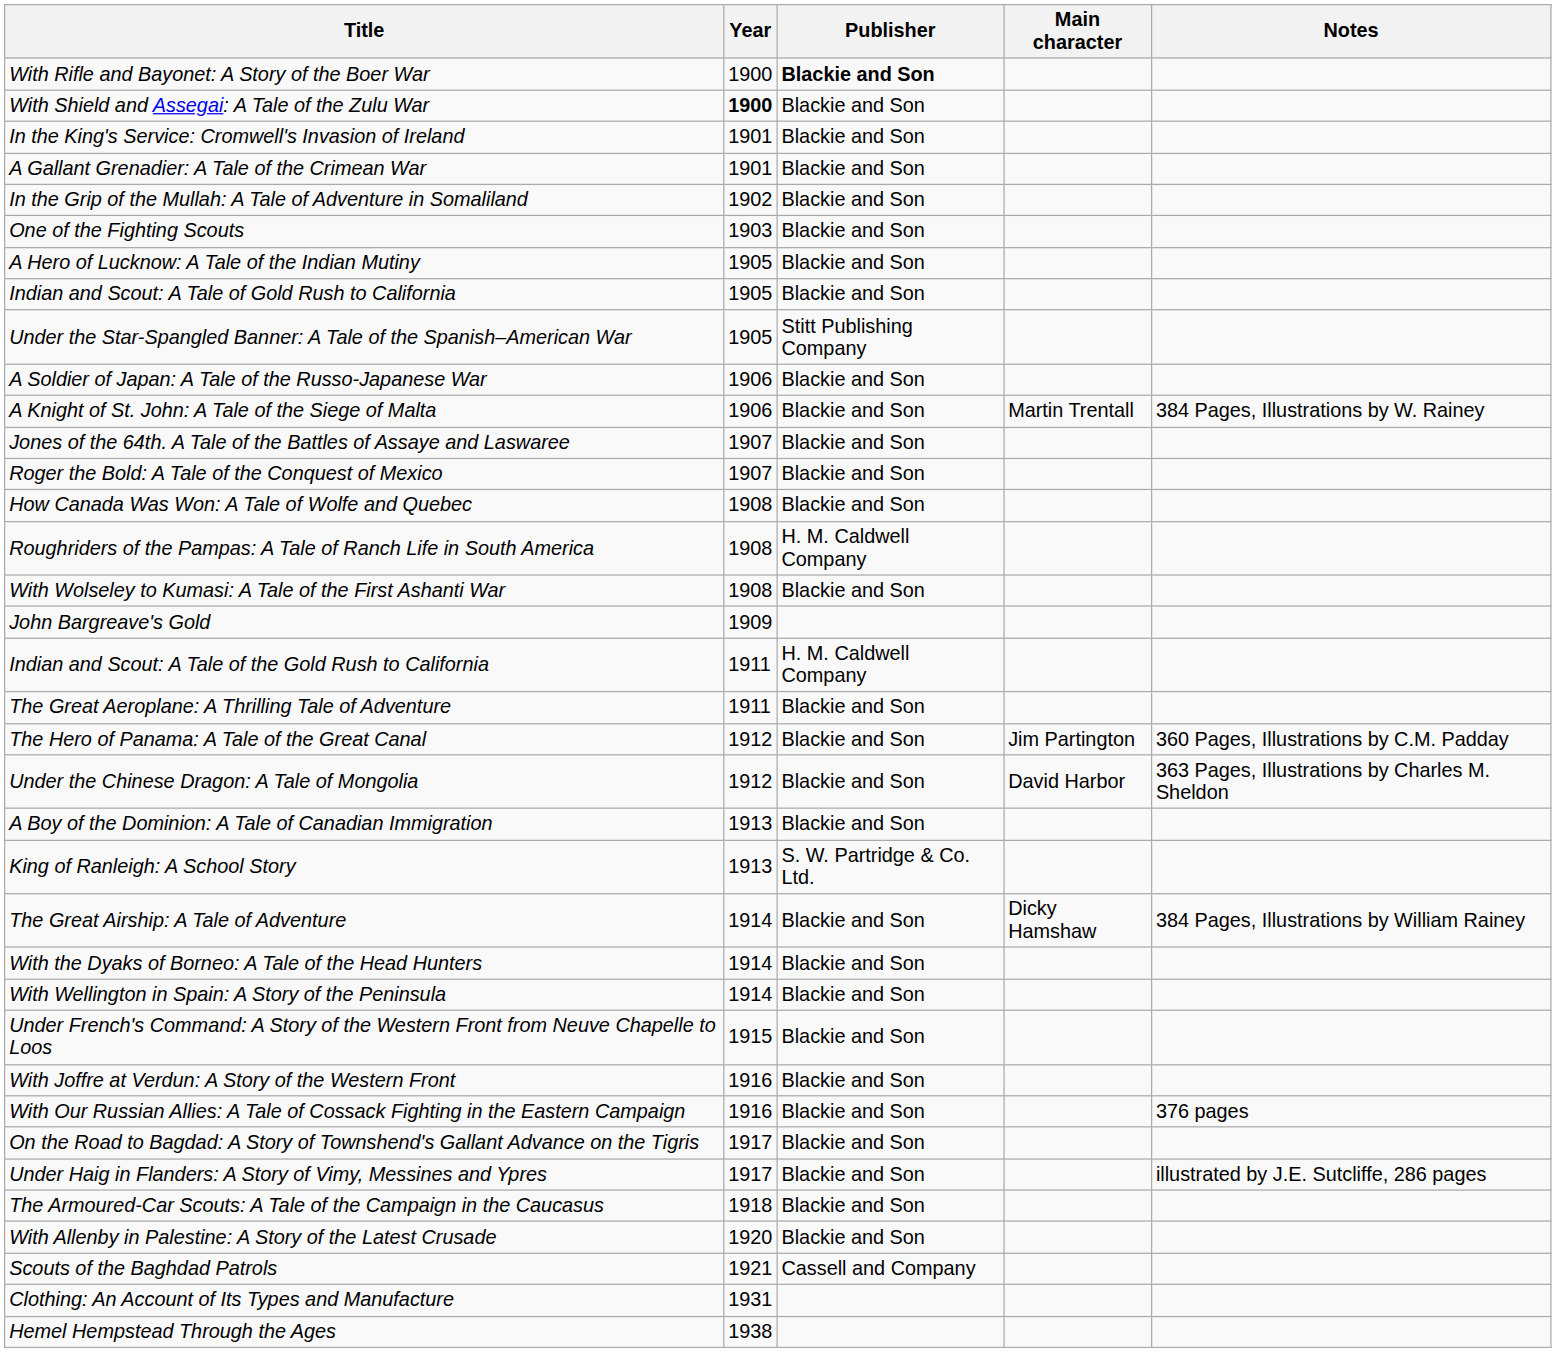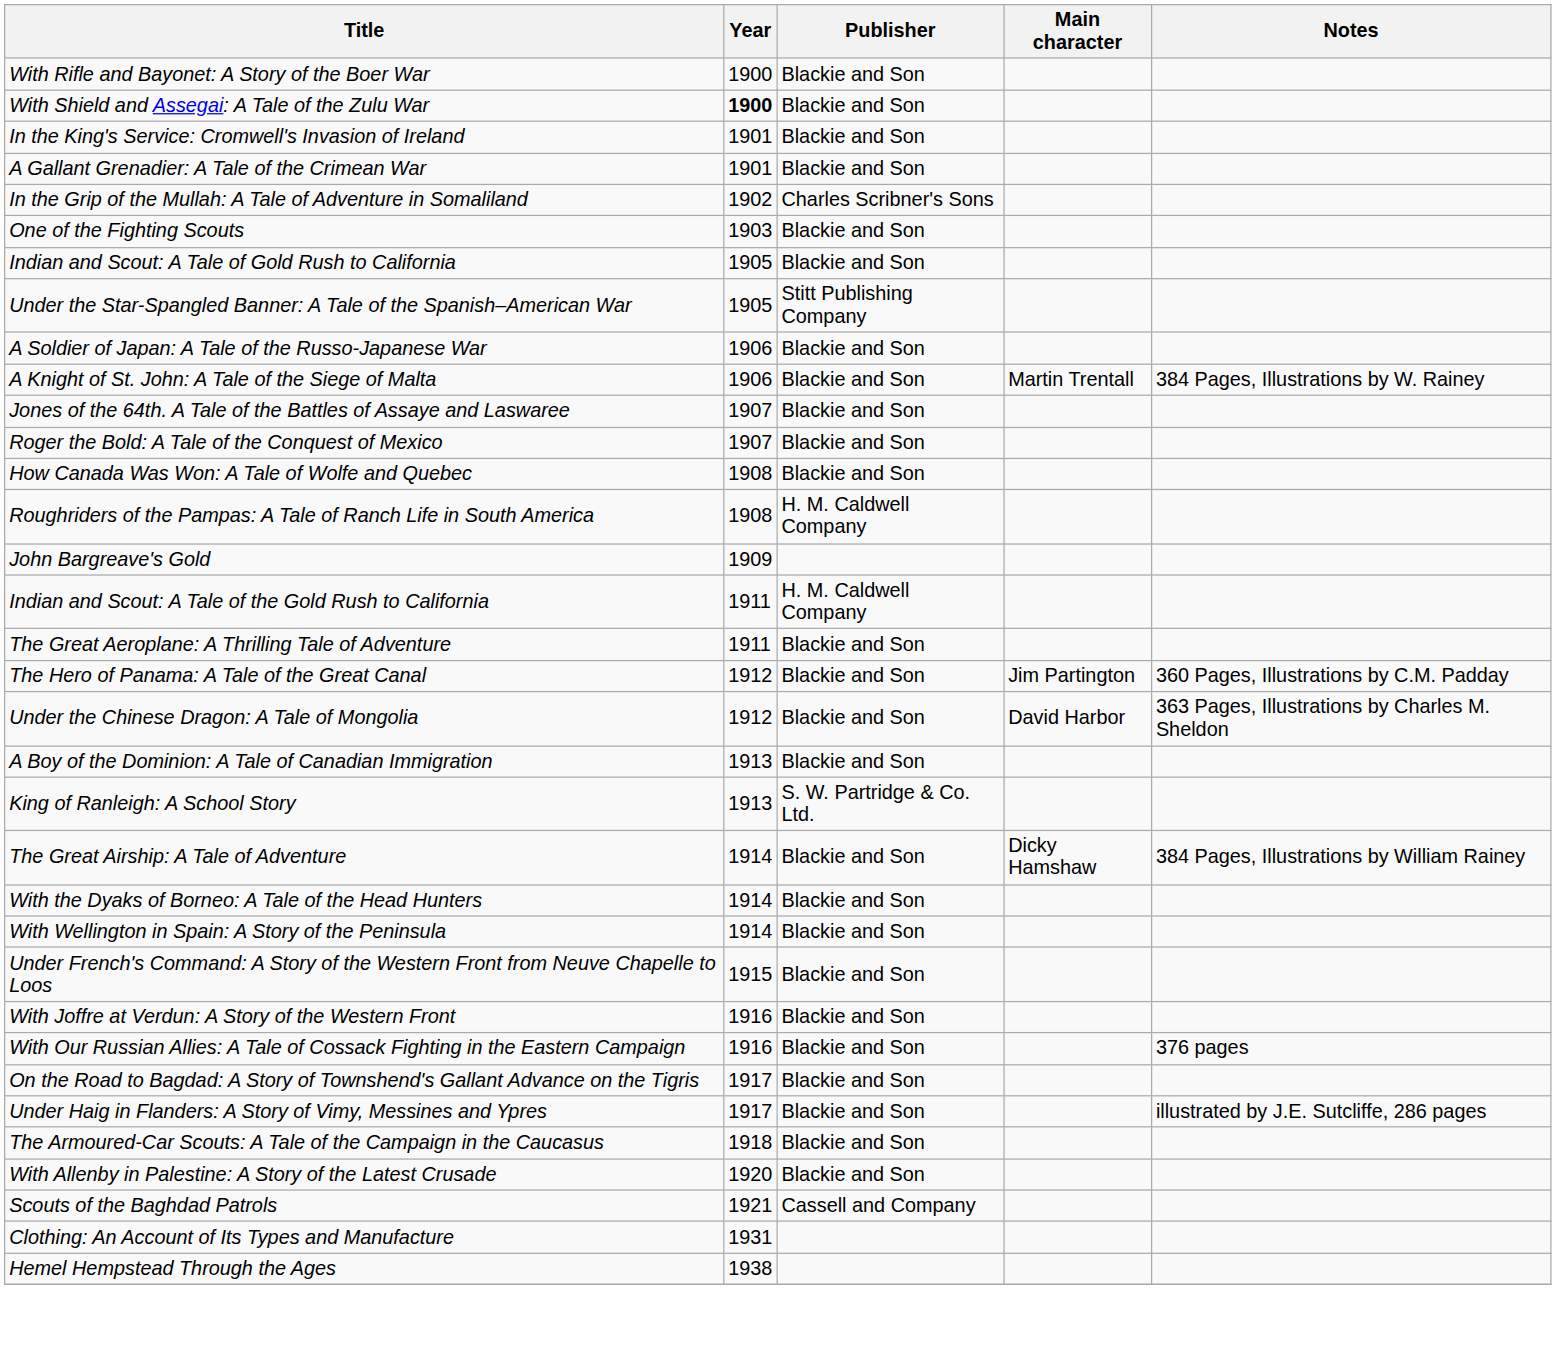 <table class="wikitable sortable">
 <tr>
 <th>Title</th>
 <th>Year</th>
 <th>Publisher</th>
 <th>Main character</th>
 <th>Notes</th>
 </tr>
 <tr>
 <td><em>With Rifle and Bayonet: A Story of the Boer War</em></td>
 <td>1900</td>
-<td><strong>Blackie and Son</strong></td>
+<td>Blackie and Son</td>
 <td></td>
 <td></td>
 </tr>
 <tr>
 <td><em>With Shield and <a href='#'>Assegai</a>: A Tale of the Zulu War</em></td>
 <td><strong>1900</strong></td>
 <td>Blackie and Son</td>
 <td></td>
 <td></td>
 </tr>
 <tr>
 <td><em>In the King's Service: Cromwell's Invasion of Ireland</em></td>
 <td>1901</td>
 <td>Blackie and Son</td>
 <td></td>
 <td></td>
 </tr>
 <tr>
 <td><em>A Gallant Grenadier: A Tale of the Crimean War</em></td>
 <td>1901</td>
 <td>Blackie and Son</td>
 <td></td>
 <td></td>
 </tr>
 <tr>
 <td><em>In the Grip of the Mullah: A Tale of Adventure in Somaliland</em></td>
 <td>1902</td>
-<td>Blackie and Son</td>
+<td>Charles Scribner's Sons</td>
 <td></td>
 <td></td>
 </tr>
 <tr>
 <td><em>One of the Fighting Scouts</em></td>
 <td>1903</td>
-<td>Blackie and Son</td>
-<td></td>
-<td></td>
-</tr>
-<tr>
-<td><em>A Hero of Lucknow: A Tale of the Indian Mutiny</em></td>
-<td>1905</td>
 <td>Blackie and Son</td>
 <td></td>
 <td></td>
 </tr>
 <tr>
 <td><em>Indian and Scout: A Tale of Gold Rush to California</em></td>
 <td>1905</td>
 <td>Blackie and Son</td>
 <td></td>
 <td></td>
 </tr>
 <tr>
 <td><em>Under the Star-Spangled Banner: A Tale of the Spanish–American War</em></td>
 <td>1905</td>
 <td>Stitt Publishing Company</td>
 <td></td>
 <td></td>
 </tr>
 <tr>
 <td><em>A Soldier of Japan:  A Tale of the Russo-Japanese War</em></td>
 <td>1906</td>
 <td>Blackie and Son</td>
 <td></td>
 <td></td>
 </tr>
 <tr>
 <td><em>A Knight of St. John: A Tale of the Siege of Malta</em></td>
 <td>1906</td>
 <td>Blackie and Son</td>
 <td>Martin Trentall</td>
 <td>384 Pages, Illustrations by W. Rainey</td>
 </tr>
 <tr>
 <td><em>Jones of the 64th. A Tale of the Battles of Assaye and Laswaree</em></td>
 <td>1907</td>
 <td>Blackie and Son</td>
 <td></td>
 <td></td>
 </tr>
 <tr>
 <td><em>Roger the Bold: A Tale of the Conquest of Mexico</em></td>
 <td>1907</td>
 <td>Blackie and Son</td>
 <td></td>
 <td></td>
 </tr>
 <tr>
 <td><em>How Canada Was Won: A Tale of Wolfe and Quebec</em></td>
 <td>1908</td>
 <td>Blackie and Son</td>
 <td></td>
 <td></td>
 </tr>
 <tr>
 <td><em>Roughriders of the Pampas: A Tale of Ranch Life in South America</em></td>
 <td>1908</td>
 <td>H. M. Caldwell Company</td>
-<td></td>
-<td></td>
-</tr>
-<tr>
-<td><em>With Wolseley to Kumasi: A Tale of the First Ashanti War</em></td>
-<td>1908</td>
-<td>Blackie and Son</td>
 <td></td>
 <td></td>
 </tr>
 <tr>
 <td><em>John Bargreave's Gold</em></td>
 <td>1909</td>
 <td></td>
 <td></td>
 <td></td>
 </tr>
 <tr>
 <td><em>Indian and Scout: A Tale of the Gold Rush to California</em></td>
 <td>1911</td>
 <td>H. M. Caldwell Company</td>
 <td></td>
 <td></td>
 </tr>
 <tr>
 <td><em>The Great Aeroplane: A Thrilling Tale of Adventure</em></td>
 <td>1911</td>
 <td>Blackie and Son</td>
 <td></td>
 <td></td>
 </tr>
 <tr>
 <td><em>The Hero of Panama: A Tale of the Great Canal</em></td>
 <td>1912</td>
 <td>Blackie and Son</td>
 <td>Jim Partington</td>
 <td>360 Pages, Illustrations by C.M. Padday</td>
 </tr>
 <tr>
 <td><em>Under the Chinese Dragon: A Tale of Mongolia</em></td>
 <td>1912</td>
 <td>Blackie and Son</td>
 <td>David Harbor</td>
 <td>363 Pages, Illustrations by Charles M. Sheldon</td>
 </tr>
 <tr>
 <td><em>A Boy of the Dominion: A Tale of Canadian Immigration</em></td>
 <td>1913</td>
 <td>Blackie and Son</td>
 <td></td>
 <td></td>
 </tr>
 <tr>
 <td><em>King of Ranleigh: A School Story</em></td>
 <td>1913</td>
 <td>S. W. Partridge & Co. Ltd.</td>
 <td></td>
 <td></td>
 </tr>
 <tr>
 <td><em>The Great Airship: A Tale of Adventure</em></td>
 <td>1914</td>
 <td>Blackie and Son</td>
 <td>Dicky Hamshaw</td>
 <td>384 Pages, Illustrations by William Rainey</td>
 </tr>
 <tr>
 <td><em>With the Dyaks of Borneo: A Tale of the Head Hunters</em></td>
 <td>1914</td>
 <td>Blackie and Son</td>
 <td></td>
 <td></td>
 </tr>
 <tr>
 <td><em>With Wellington in Spain: A Story of the Peninsula</em></td>
 <td>1914</td>
 <td>Blackie and Son</td>
 <td></td>
 <td></td>
 </tr>
 <tr>
 <td><em>Under French's Command: A Story of the Western Front from Neuve Chapelle to Loos</em></td>
 <td>1915</td>
 <td>Blackie and Son</td>
 <td></td>
 <td></td>
 </tr>
 <tr>
 <td><em>With Joffre at Verdun: A Story of the Western Front</em></td>
 <td>1916</td>
 <td>Blackie and Son</td>
 <td></td>
 <td></td>
 </tr>
 <tr>
 <td><em>With Our Russian Allies: A Tale of Cossack Fighting in the Eastern Campaign</em></td>
 <td>1916</td>
 <td>Blackie and Son</td>
 <td></td>
 <td>376 pages</td>
 </tr>
 <tr>
 <td><em>On the Road to Bagdad: A Story of Townshend's Gallant Advance on the Tigris</em></td>
 <td>1917</td>
 <td>Blackie and Son</td>
 <td></td>
 <td></td>
 </tr>
 <tr>
 <td><em>Under Haig in Flanders: A Story of Vimy, Messines and Ypres</em></td>
 <td>1917</td>
 <td>Blackie and Son</td>
 <td></td>
 <td>illustrated by J.E. Sutcliffe, 286 pages</td>
 </tr>
 <tr>
 <td><em>The Armoured-Car Scouts: A Tale of the Campaign in the Caucasus</em></td>
 <td>1918</td>
 <td>Blackie and Son</td>
 <td></td>
 <td></td>
 </tr>
 <tr>
 <td><em>With Allenby in Palestine: A Story of the Latest Crusade</em></td>
 <td>1920</td>
 <td>Blackie and Son</td>
 <td></td>
 <td></td>
 </tr>
 <tr>
 <td><em>Scouts of the Baghdad Patrols</em></td>
 <td>1921</td>
 <td>Cassell and Company</td>
 <td></td>
 <td></td>
 </tr>
 <tr>
 <td><em>Clothing: An Account of Its Types and Manufacture</em></td>
 <td>1931</td>
 <td></td>
 <td></td>
 <td></td>
 </tr>
 <tr>
 <td><em>Hemel Hempstead Through the Ages</em></td>
 <td>1938</td>
 <td></td>
 <td></td>
 <td></td>
 </tr>
 <tr>
 </tr>
 </table>
